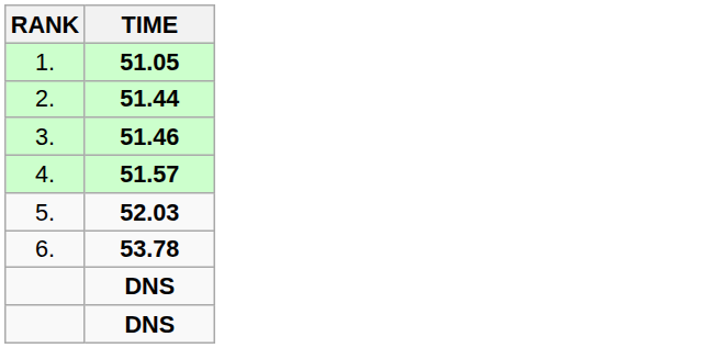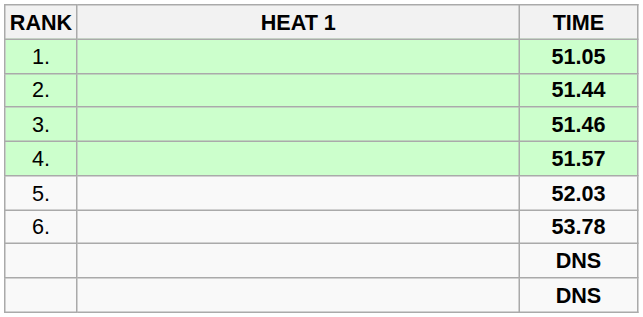 <table class="wikitable" style="border-collapse: collapse; font-size: 90%;">
 <tr>
 <th>RANK</th>
+<th style="width: 20em">HEAT 1</th>
 <th style="width: 5em">TIME</th>
 </tr>
 <tr style="background:#ccffcc;">
 <td align="center">1.</td>
+<td></td>
 <td align="center"><strong>51.05</strong></td>
 </tr>
 <tr style="background:#ccffcc;">
 <td align="center">2.</td>
+<td></td>
 <td align="center"><strong>51.44</strong></td>
 </tr>
 <tr style="background:#ccffcc;">
 <td align="center">3.</td>
+<td></td>
 <td align="center"><strong>51.46</strong></td>
 </tr>
 <tr style="background:#ccffcc;">
 <td align="center">4.</td>
+<td></td>
 <td align="center"><strong>51.57</strong></td>
 </tr>
 <tr>
 <td align="center">5.</td>
+<td></td>
 <td align="center"><strong>52.03</strong></td>
 </tr>
 <tr>
 <td align="center">6.</td>
+<td></td>
 <td align="center"><strong>53.78</strong></td>
 </tr>
 <tr>
 <td align="center"></td>
+<td></td>
 <td align="center"><strong>DNS</strong></td>
 </tr>
 <tr>
 <td align="center"></td>
+<td></td>
 <td align="center"><strong>DNS</strong></td>
 </tr>
 </table>
